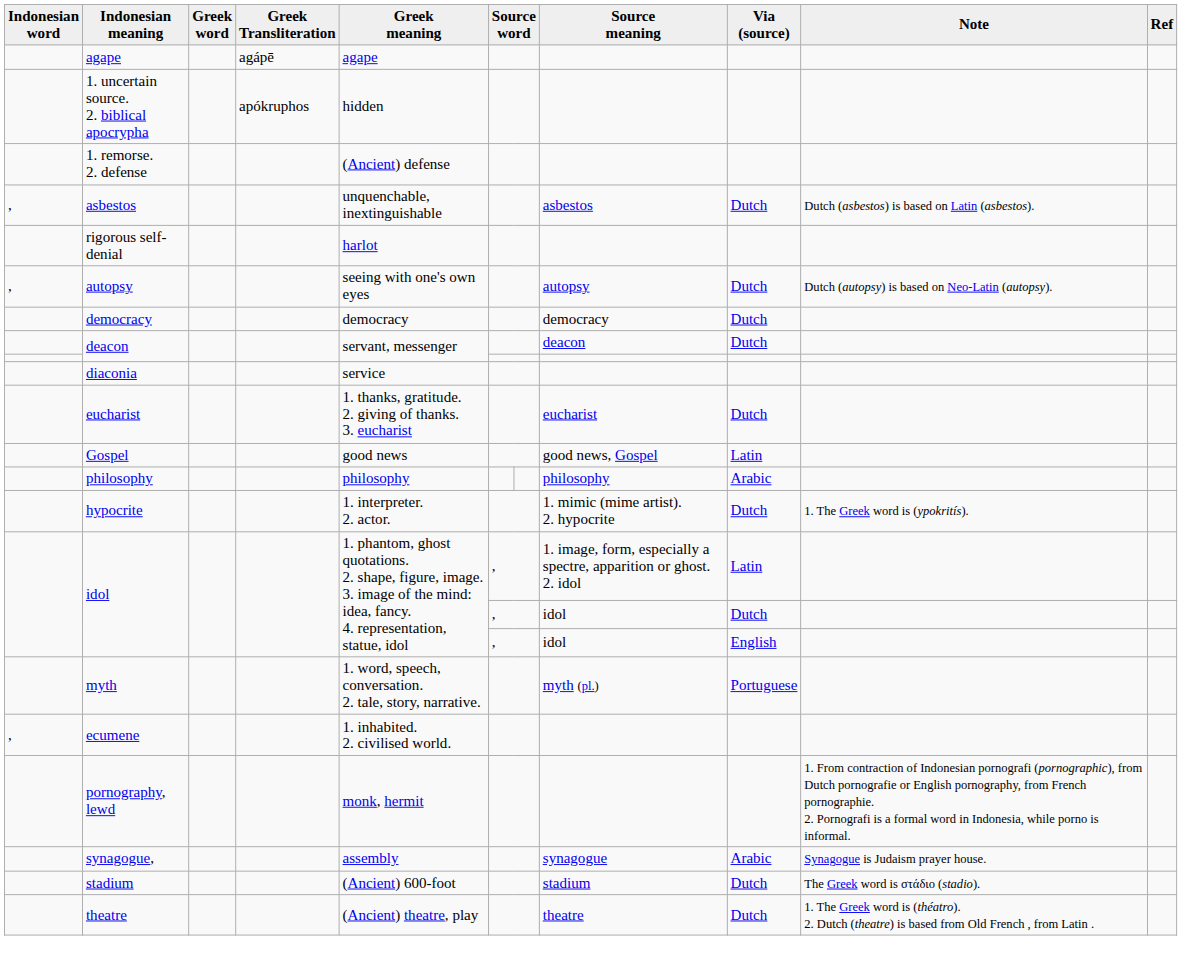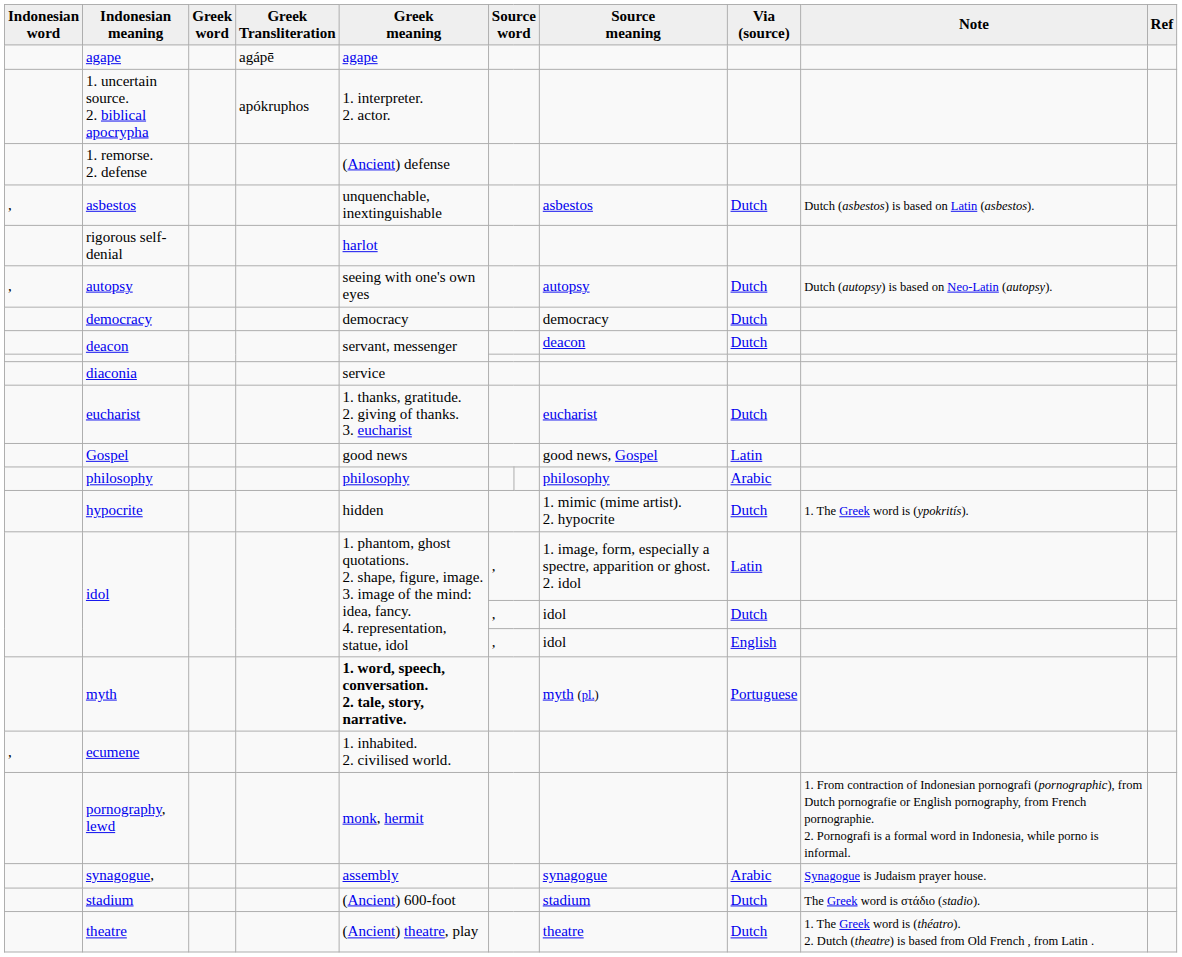 <table class="wikitable">
 <tr>
 <th style="background:#efefef;">Indonesian<br>word</th>
 <th style="background:#efefef;">Indonesian<br>meaning</th>
 <th style="background:#efefef;">Greek <br>word</th>
 <th style="background:#efefef;">Greek <br>Transliteration</th>
 <th style="background:#efefef;">Greek <br>meaning</th>
 <th colspan=2 style="background:#efefef;">Source<br>word</th>
 <th style="background:#efefef;">Source<br>meaning</th>
 <th style="background:#efefef;">Via<br>(source)</th>
 <th style="background:#efefef;">Note</th>
 <th style="background:#efefef;">Ref</th>
 </tr>
 <tr>
 <td></td>
 <td><a href='#'>agape</a></td>
 <td></td>
 <td>agápē</td>
 <td><a href='#'>agape</a></td>
 <td colspan=2></td>
 <td></td>
 <td></td>
 <td><small></small></td>
 <td></td>
 </tr>
 <tr>
 <td></td>
 <td>1. uncertain source. <br>2. <a href='#'>biblical apocrypha</a></td>
 <td></td>
 <td>apókruphos</td>
-<td>hidden</td>
+<td>1. interpreter. <br>2. actor.</td>
 <td colspan=2></td>
 <td></td>
 <td></td>
 <td><small></small></td>
 <td></td>
 </tr>
 <tr>
 <td></td>
 <td>1. remorse. <br>2. defense</td>
 <td></td>
 <td></td>
 <td>(<a href='#'>Ancient</a>) defense</td>
 <td colspan=2></td>
 <td></td>
 <td></td>
 <td><small></small></td>
 <td></td>
 </tr>
 <tr>
 <td>, <em></em></td>
 <td><a href='#'>asbestos</a></td>
 <td></td>
 <td></td>
 <td>unquenchable, inextinguishable</td>
 <td colspan=2></td>
 <td><a href='#'>asbestos</a></td>
 <td><a href='#'>Dutch</a></td>
 <td><small>Dutch  (<em>asbestos</em>) is based on <a href='#'>Latin</a>  (<em>asbestos</em>).</small></td>
 <td></td>
 </tr>
 <tr>
 <td></td>
 <td>rigorous self-denial</td>
 <td></td>
 <td></td>
 <td><a href='#'>harlot</a></td>
 <td colspan=2></td>
 <td></td>
 <td></td>
 <td><small></small></td>
 <td></td>
 </tr>
 <tr>
 <td>, <em></em></td>
 <td><a href='#'>autopsy</a></td>
 <td></td>
 <td></td>
 <td>seeing with one's own eyes</td>
 <td colspan=2></td>
 <td><a href='#'>autopsy</a></td>
 <td><a href='#'>Dutch</a></td>
 <td><small>Dutch  (<em>autopsy</em>) is based on <a href='#'>Neo-Latin</a>  (<em>autopsy</em>).</small></td>
 <td></td>
 </tr>
 <tr>
 <td></td>
 <td><a href='#'>democracy</a></td>
 <td></td>
 <td></td>
 <td>democracy</td>
 <td colspan=2></td>
 <td>democracy</td>
 <td><a href='#'>Dutch</a></td>
 <td><small></small></td>
 <td></td>
 </tr>
 <tr>
 <td></td>
 <td rowspan=2><a href='#'>deacon</a></td>
 <td rowspan=2></td>
 <td rowspan=2></td>
 <td rowspan=2>servant, messenger</td>
 <td colspan=2></td>
 <td><a href='#'>deacon</a></td>
 <td><a href='#'>Dutch</a></td>
 <td><small></small></td>
 <td></td>
 </tr>
 <tr>
 <td></td>
 <td colspan=2></td>
 <td></td>
 <td></td>
 <td><small></small></td>
 <td></td>
 </tr>
 <tr>
 <td></td>
 <td><a href='#'>diaconia</a></td>
 <td></td>
 <td></td>
 <td>service</td>
 <td colspan=2></td>
 <td></td>
 <td></td>
 <td><small></small></td>
 <td></td>
 </tr>
 <tr>
 <td></td>
 <td><a href='#'>eucharist</a></td>
 <td></td>
 <td></td>
 <td>1. thanks, gratitude. <br>2. giving of thanks. <br>3. <a href='#'>eucharist</a></td>
 <td colspan=2></td>
 <td><a href='#'>eucharist</a></td>
 <td><a href='#'>Dutch</a></td>
 <td><small></small></td>
 <td></td>
 </tr>
 <tr>
 <td></td>
 <td><a href='#'>Gospel</a></td>
 <td></td>
 <td></td>
 <td>good news</td>
 <td colspan=2></td>
 <td>good news, <a href='#'>Gospel</a></td>
 <td><a href='#'>Latin</a></td>
 <td><small></small></td>
 <td></td>
 </tr>
 <tr>
 <td></td>
 <td><a href='#'>philosophy</a></td>
 <td></td>
 <td></td>
 <td><a href='#'>philosophy</a></td>
 <td align=right></td>
 <td></td>
 <td><a href='#'>philosophy</a></td>
 <td><a href='#'>Arabic</a></td>
 <td><small></small></td>
 <td></td>
 </tr>
 <tr>
 <td></td>
 <td><a href='#'>hypocrite</a></td>
 <td></td>
 <td></td>
-<td>1. interpreter. <br>2. actor.</td>
+<td>hidden</td>
 <td colspan=2></td>
 <td>1. mimic (mime artist). <br>2. hypocrite</td>
 <td><a href='#'>Dutch</a></td>
 <td><small>1. The <a href='#'>Greek</a> word is  (<em>ypokritís</em>).</small></td>
 <td></td>
 </tr>
 <tr>
 <td rowspan=3></td>
 <td rowspan=3><a href='#'>idol</a></td>
 <td rowspan=3></td>
 <td rowspan=3></td>
 <td rowspan=3>1. phantom, ghost quotations. <br>2. shape, figure, image. <br>3. image of the mind: idea, fancy. <br>4. representation, statue, idol</td>
 <td colspan=2>, </td>
 <td>1. image, form, especially a spectre, apparition or ghost. <br>2. idol</td>
 <td><a href='#'>Latin</a></td>
 <td></td>
 <td></td>
 </tr>
 <tr>
 <td colspan=2>, </td>
 <td>idol</td>
 <td><a href='#'>Dutch</a></td>
 <td></td>
 <td></td>
 </tr>
 <tr>
 <td colspan=2>, </td>
 <td>idol</td>
 <td><a href='#'>English</a></td>
 <td></td>
 <td></td>
 </tr>
 <tr>
 <td></td>
 <td><a href='#'>myth</a></td>
 <td></td>
 <td></td>
-<td>1. word, speech, conversation. <br>2. tale, story, narrative.</td>
+<td><strong>1. word, speech, conversation. <br>2. tale, story, narrative.</strong></td>
 <td colspan=2></td>
 <td><a href='#'>myth</a> <small>(<a href='#'>pl.</a>)</small></td>
 <td><a href='#'>Portuguese</a></td>
 <td><small></small></td>
 <td></td>
 </tr>
 <tr>
 <td>, <em></em></td>
 <td><a href='#'>ecumene</a></td>
 <td></td>
 <td></td>
 <td>1. inhabited. <br>2. civilised world.</td>
 <td colspan=2></td>
 <td></td>
 <td></td>
 <td></td>
 <td></td>
 </tr>
 <tr>
 <td><em></em></td>
 <td><a href='#'>pornography</a>, <a href='#'>lewd</a></td>
 <td></td>
 <td></td>
 <td><a href='#'>monk</a>, <a href='#'>hermit</a></td>
 <td colspan=2></td>
 <td></td>
 <td></td>
 <td><small>1. From contraction of Indonesian pornografi (<em>pornographic</em>), from Dutch pornografie or English pornography, from French pornographie. <br>2. Pornografi is a formal word in Indonesia, while porno is informal.</small></td>
 <td></td>
 </tr>
 <tr>
 <td></td>
 <td><a href='#'>synagogue</a>,</td>
 <td></td>
 <td></td>
 <td><a href='#'>assembly</a></td>
 <td colspan=2></td>
 <td><a href='#'>synagogue</a></td>
 <td><a href='#'>Arabic</a></td>
 <td><small><a href='#'>Synagogue</a> is Judaism prayer house.</small></td>
 <td></td>
 </tr>
 <tr>
 <td></td>
 <td><a href='#'>stadium</a></td>
 <td></td>
 <td></td>
 <td>(<a href='#'>Ancient</a>) 600-foot</td>
 <td colspan=2></td>
 <td><a href='#'>stadium</a></td>
 <td><a href='#'>Dutch</a></td>
 <td><small>The <a href='#'>Greek</a> word is στάδιο (<em>stadio</em>).</small></td>
 <td></td>
 </tr>
 <tr>
 <td></td>
 <td><a href='#'>theatre</a></td>
 <td></td>
 <td></td>
 <td>(<a href='#'>Ancient</a>) <a href='#'>theatre</a>, play</td>
 <td colspan=2></td>
 <td><a href='#'>theatre</a></td>
 <td><a href='#'>Dutch</a></td>
 <td><small>1. The <a href='#'>Greek</a> word is  (<em>théatro</em>). <br>2. Dutch  (<em>theatre</em>) is based from Old French , from Latin .</small></td>
 <td></td>
 </tr>
 </table>
